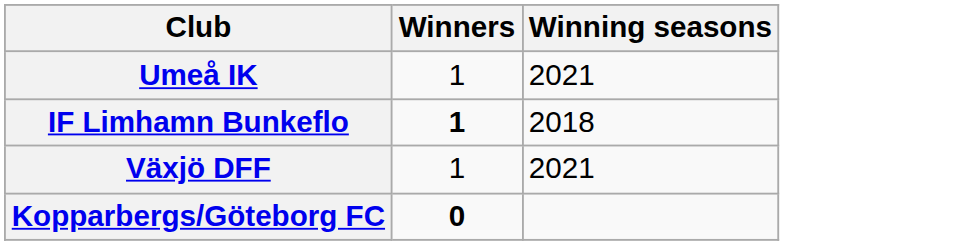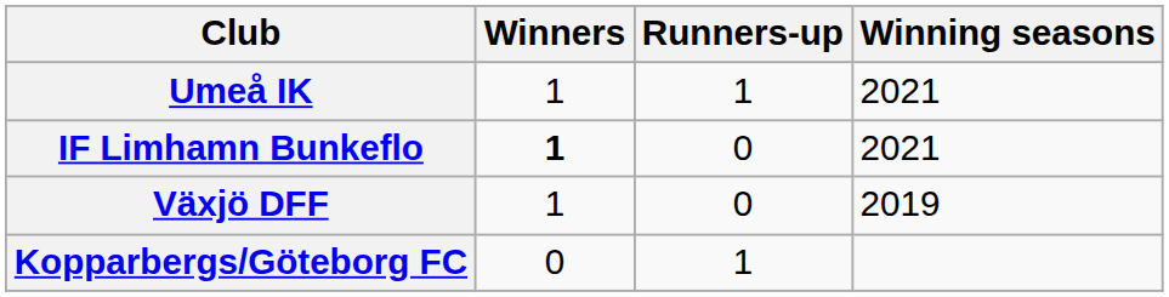 <table class="wikitable">
 <tr>
 <th>Club</th>
 <th>Winners</th>
+<th>Runners-up</th>
 <th>Winning seasons</th>
 </tr>
 <tr>
 <th><a href='#'>Umeå IK</a></th>
+<td align="center">1</td>
 <td align="center">1</td>
 <td>2021</td>
 </tr>
 <tr>
 <th><a href='#'>IF Limhamn Bunkeflo</a></th>
 <td align="center"><strong>1</strong></td>
-<td>2018</td>
+<td align="center">0</td>
+<td>2021</td>
 </tr>
 <tr>
 <th><a href='#'>Växjö DFF</a></th>
 <td align="center">1</td>
-<td>2021</td>
+<td align="center">0</td>
+<td>2019</td>
 </tr>
 <tr>
 <th><a href='#'>Kopparbergs/Göteborg FC</a></th>
-<td align="center"><strong>0</strong></td>
+<td align="center">0</td>
+<td align="center">1</td>
 <td></td>
 </tr>
 </table>
